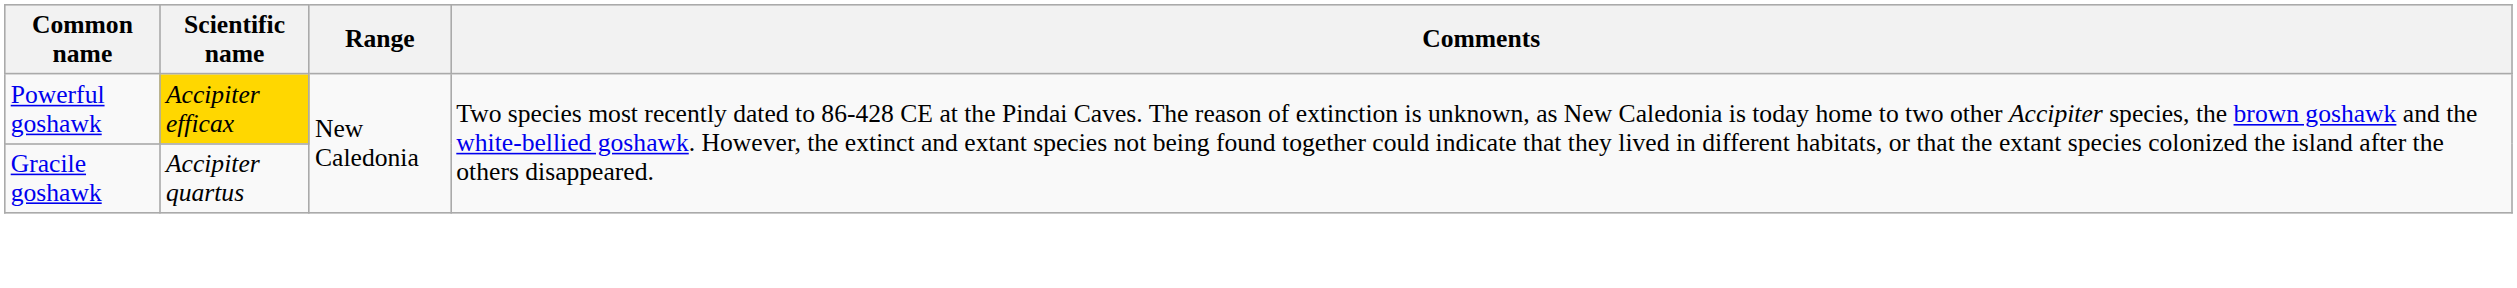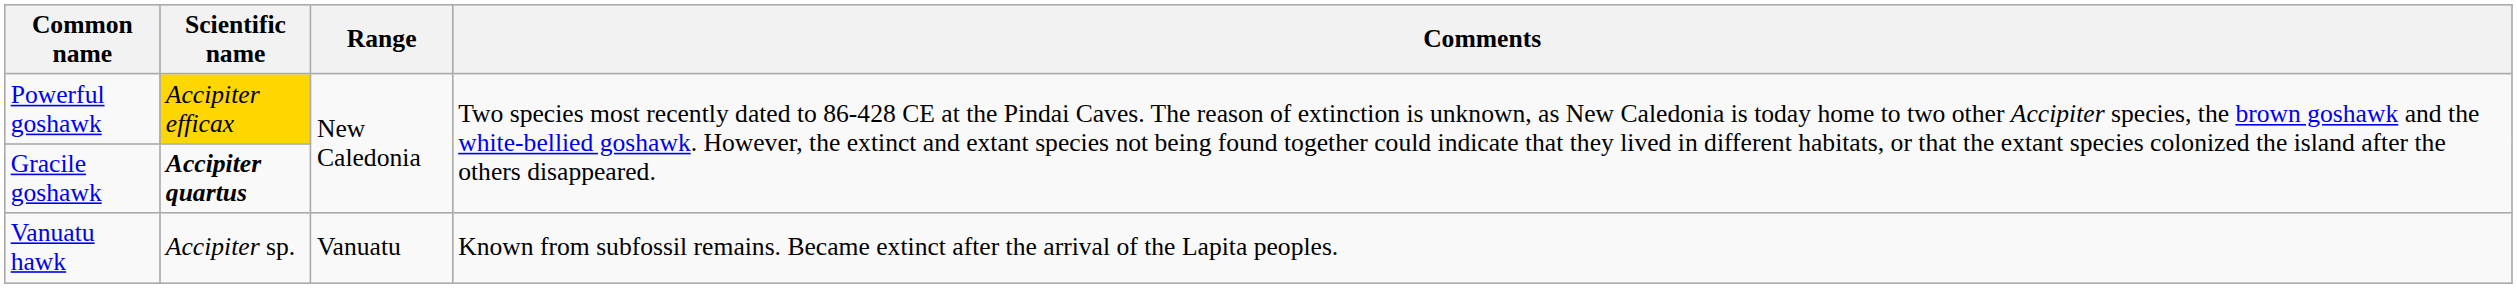 <table class="wikitable sortable">
 <tr>
 <th>Common name</th>
 <th>Scientific name</th>
 <th>Range</th>
 <th class="unsortable">Comments</th>
 </tr>
 <tr>
 <td><a href='#'>Powerful goshawk</a></td>
 <td style="background: gold;"><em>Accipiter efficax</em></td>
 <td rowspan="2">New Caledonia</td>
 <td rowspan="2">Two species most recently dated to 86-428 CE at the Pindai Caves. The reason of extinction is unknown, as New Caledonia is today home to two other <em>Accipiter</em> species, the <a href='#'>brown goshawk</a> and the <a href='#'>white-bellied goshawk</a>. However, the extinct and extant species not being found together could indicate that they lived in different habitats, or that the extant species colonized the island after the others disappeared.</td>
 </tr>
 <tr>
 <td><a href='#'>Gracile goshawk</a></td>
-<td><em>Accipiter quartus</em></td>
+<td><strong><em>Accipiter quartus</em></strong></td>
+</tr>
+<tr>
+<td><a href='#'>Vanuatu hawk</a></td>
+<td><em>Accipiter</em> sp.</td>
+<td>Vanuatu</td>
+<td>Known from subfossil remains. Became extinct after the arrival of the Lapita peoples.</td>
 </tr>
 </table>
